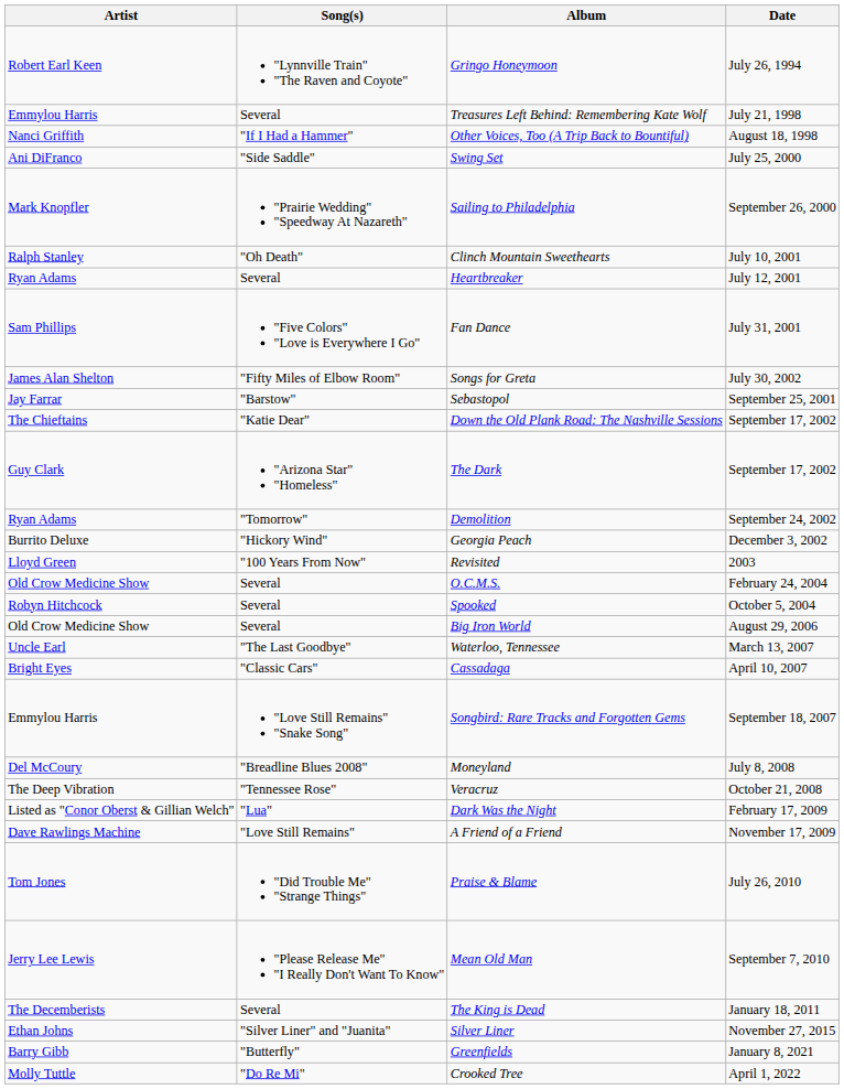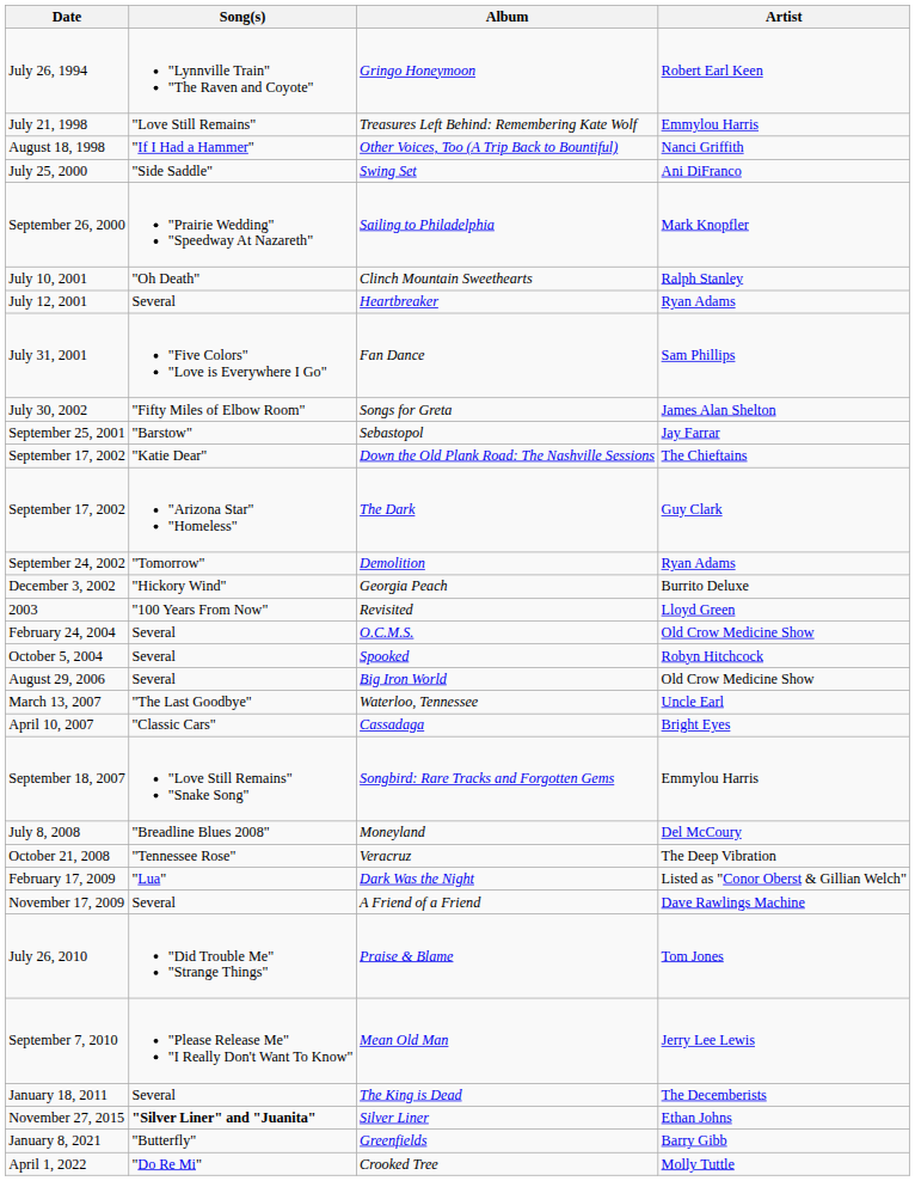 <table class="wikitable">
 <tr>
-<th>Artist</th>
+<th>Date</th>
 <th>Song(s)</th>
 <th>Album</th>
-<th>Date</th>
+<th>Artist</th>
 </tr>
 <tr>
-<td><a href='#'>Robert Earl Keen</a></td>
+<td>July 26, 1994</td>
 <td><br><ul><li>"Lynnville Train"</li><li>"The Raven and Coyote"</li></ul></td>
 <td><em><a href='#'>Gringo Honeymoon</a></em></td>
-<td>July 26, 1994</td>
+<td><a href='#'>Robert Earl Keen</a></td>
 </tr>
 <tr>
+<td>July 21, 1998</td>
+<td>"Love Still Remains"</td>
+<td><em>Treasures Left Behind: Remembering Kate Wolf</em></td>
 <td><a href='#'>Emmylou Harris</a></td>
-<td>Several</td>
-<td><em>Treasures Left Behind: Remembering Kate Wolf</em></td>
-<td>July 21, 1998</td>
 </tr>
 <tr>
-<td><a href='#'>Nanci Griffith</a></td>
+<td>August 18, 1998</td>
 <td>"<a href='#'>If I Had a Hammer</a>"</td>
 <td><em><a href='#'>Other Voices, Too (A Trip Back to Bountiful)</a></em></td>
-<td>August 18, 1998</td>
+<td><a href='#'>Nanci Griffith</a></td>
 </tr>
 <tr>
-<td><a href='#'>Ani DiFranco</a></td>
+<td>July 25, 2000</td>
 <td>"Side Saddle"</td>
 <td><em><a href='#'>Swing Set</a></em></td>
-<td>July 25, 2000</td>
+<td><a href='#'>Ani DiFranco</a></td>
 </tr>
 <tr>
-<td><a href='#'>Mark Knopfler</a></td>
+<td>September 26, 2000</td>
 <td><br><ul><li>"Prairie Wedding"</li><li>"Speedway At Nazareth"</li></ul></td>
 <td><em><a href='#'>Sailing to Philadelphia</a></em></td>
-<td>September 26, 2000</td>
+<td><a href='#'>Mark Knopfler</a></td>
 </tr>
 <tr>
-<td><a href='#'>Ralph Stanley</a></td>
+<td>July 10, 2001</td>
 <td>"Oh Death"</td>
 <td><em>Clinch Mountain Sweethearts</em></td>
-<td>July 10, 2001</td>
+<td><a href='#'>Ralph Stanley</a></td>
 </tr>
 <tr>
-<td><a href='#'>Ryan Adams</a></td>
+<td>July 12, 2001</td>
 <td>Several</td>
 <td><em><a href='#'>Heartbreaker</a></em></td>
-<td>July 12, 2001</td>
+<td><a href='#'>Ryan Adams</a></td>
 </tr>
 <tr>
-<td><a href='#'>Sam Phillips</a></td>
+<td>July 31, 2001</td>
 <td><br><ul><li>"Five Colors"</li><li>"Love is Everywhere I Go"</li></ul></td>
 <td><em>Fan Dance</em></td>
-<td>July 31, 2001</td>
+<td><a href='#'>Sam Phillips</a></td>
 </tr>
 <tr>
-<td><a href='#'>James Alan Shelton</a></td>
+<td>July 30, 2002</td>
 <td>"Fifty Miles of Elbow Room"</td>
 <td><em>Songs for Greta</em></td>
-<td>July 30, 2002</td>
+<td><a href='#'>James Alan Shelton</a></td>
 </tr>
 <tr>
-<td><a href='#'>Jay Farrar</a></td>
+<td>September 25, 2001</td>
 <td>"Barstow"</td>
 <td><em>Sebastopol</em></td>
-<td>September 25, 2001</td>
+<td><a href='#'>Jay Farrar</a></td>
 </tr>
 <tr>
-<td><a href='#'>The Chieftains</a></td>
+<td>September 17, 2002</td>
 <td>"Katie Dear"</td>
 <td><em><a href='#'>Down the Old Plank Road: The Nashville Sessions</a></em></td>
-<td>September 17, 2002</td>
+<td><a href='#'>The Chieftains</a></td>
 </tr>
 <tr>
-<td><a href='#'>Guy Clark</a></td>
+<td>September 17, 2002</td>
 <td><br><ul><li>"Arizona Star"</li><li>"Homeless"</li></ul></td>
 <td><em><a href='#'>The Dark</a></em></td>
-<td>September 17, 2002</td>
+<td><a href='#'>Guy Clark</a></td>
 </tr>
 <tr>
-<td><a href='#'>Ryan Adams</a></td>
+<td>September 24, 2002</td>
 <td>"Tomorrow"</td>
 <td><em><a href='#'>Demolition</a></em></td>
-<td>September 24, 2002</td>
+<td><a href='#'>Ryan Adams</a></td>
 </tr>
 <tr>
-<td>Burrito Deluxe</td>
+<td>December 3, 2002</td>
 <td>"Hickory Wind"</td>
 <td><em>Georgia Peach</em></td>
-<td>December 3, 2002</td>
+<td>Burrito Deluxe</td>
 </tr>
 <tr>
-<td><a href='#'>Lloyd Green</a></td>
+<td>2003</td>
 <td>"100 Years From Now"</td>
 <td><em>Revisited</em></td>
-<td>2003</td>
+<td><a href='#'>Lloyd Green</a></td>
 </tr>
 <tr>
-<td><a href='#'>Old Crow Medicine Show</a></td>
+<td>February 24, 2004</td>
 <td>Several</td>
 <td><em><a href='#'>O.C.M.S.</a></em></td>
-<td>February 24, 2004</td>
+<td><a href='#'>Old Crow Medicine Show</a></td>
 </tr>
 <tr>
-<td><a href='#'>Robyn Hitchcock</a></td>
+<td>October 5, 2004</td>
 <td>Several</td>
 <td><em><a href='#'>Spooked</a></em></td>
-<td>October 5, 2004</td>
+<td><a href='#'>Robyn Hitchcock</a></td>
 </tr>
 <tr>
-<td>Old Crow Medicine Show</td>
+<td>August 29, 2006</td>
 <td>Several</td>
 <td><em><a href='#'>Big Iron World</a></em></td>
-<td>August 29, 2006</td>
+<td>Old Crow Medicine Show</td>
 </tr>
 <tr>
-<td><a href='#'>Uncle Earl</a></td>
+<td>March 13, 2007</td>
 <td>"The Last Goodbye"</td>
 <td><em>Waterloo, Tennessee</em></td>
-<td>March 13, 2007</td>
+<td><a href='#'>Uncle Earl</a></td>
 </tr>
 <tr>
-<td><a href='#'>Bright Eyes</a></td>
+<td>April 10, 2007</td>
 <td>"Classic Cars"</td>
 <td><em><a href='#'>Cassadaga</a></em></td>
-<td>April 10, 2007</td>
+<td><a href='#'>Bright Eyes</a></td>
 </tr>
 <tr>
-<td>Emmylou Harris</td>
+<td>September 18, 2007</td>
 <td><br><ul><li>"Love Still Remains"</li><li>"Snake Song"</li></ul></td>
 <td><em><a href='#'>Songbird: Rare Tracks and Forgotten Gems</a></em></td>
-<td>September 18, 2007</td>
+<td>Emmylou Harris</td>
 </tr>
 <tr>
-<td><a href='#'>Del McCoury</a></td>
+<td>July 8, 2008</td>
 <td>"Breadline Blues 2008"</td>
 <td><em>Moneyland</em></td>
-<td>July 8, 2008</td>
+<td><a href='#'>Del McCoury</a></td>
 </tr>
 <tr>
-<td>The Deep Vibration</td>
+<td>October 21, 2008</td>
 <td>"Tennessee Rose"</td>
 <td><em>Veracruz</em></td>
-<td>October 21, 2008</td>
+<td>The Deep Vibration</td>
 </tr>
 <tr>
-<td>Listed as "<a href='#'>Conor Oberst</a> & Gillian Welch"</td>
+<td>February 17, 2009</td>
 <td>"<a href='#'>Lua</a>"</td>
 <td><em><a href='#'>Dark Was the Night</a></em></td>
-<td>February 17, 2009</td>
+<td>Listed as "<a href='#'>Conor Oberst</a> & Gillian Welch"</td>
 </tr>
 <tr>
+<td>November 17, 2009</td>
+<td>Several</td>
+<td><em>A Friend of a Friend</em></td>
 <td><a href='#'>Dave Rawlings Machine</a></td>
-<td>"Love Still Remains"</td>
-<td><em>A Friend of a Friend</em></td>
-<td>November 17, 2009</td>
 </tr>
 <tr>
-<td><a href='#'>Tom Jones</a></td>
+<td>July 26, 2010</td>
 <td><br><ul><li>"Did Trouble Me"</li><li>"Strange Things"</li></ul></td>
 <td><em><a href='#'>Praise & Blame</a></em></td>
-<td>July 26, 2010</td>
+<td><a href='#'>Tom Jones</a></td>
 </tr>
 <tr>
-<td><a href='#'>Jerry Lee Lewis</a></td>
+<td>September 7, 2010</td>
 <td><br><ul><li>"Please Release Me"</li><li>"I Really Don't Want To Know"</li></ul></td>
 <td><em><a href='#'>Mean Old Man</a></em></td>
-<td>September 7, 2010</td>
+<td><a href='#'>Jerry Lee Lewis</a></td>
 </tr>
 <tr>
-<td><a href='#'>The Decemberists</a></td>
+<td>January 18, 2011</td>
 <td>Several</td>
 <td><em><a href='#'>The King is Dead</a></em></td>
-<td>January 18, 2011</td>
+<td><a href='#'>The Decemberists</a></td>
 </tr>
 <tr>
+<td>November 27, 2015</td>
+<td><strong>"Silver Liner" and "Juanita"</strong></td>
+<td><em><a href='#'>Silver Liner</a></em></td>
 <td><a href='#'>Ethan Johns</a></td>
-<td>"Silver Liner" and "Juanita"</td>
-<td><em><a href='#'>Silver Liner</a></em></td>
-<td>November 27, 2015</td>
 </tr>
 <tr>
-<td><a href='#'>Barry Gibb</a></td>
+<td>January 8, 2021</td>
 <td>"Butterfly"</td>
 <td><em><a href='#'>Greenfields</a></em></td>
-<td>January 8, 2021</td>
+<td><a href='#'>Barry Gibb</a></td>
 </tr>
 <tr>
-<td><a href='#'>Molly Tuttle</a></td>
+<td>April 1, 2022</td>
 <td>"<a href='#'>Do Re Mi</a>"</td>
 <td><em>Crooked Tree</em></td>
-<td>April 1, 2022</td>
+<td><a href='#'>Molly Tuttle</a></td>
 </tr>
 </table>
